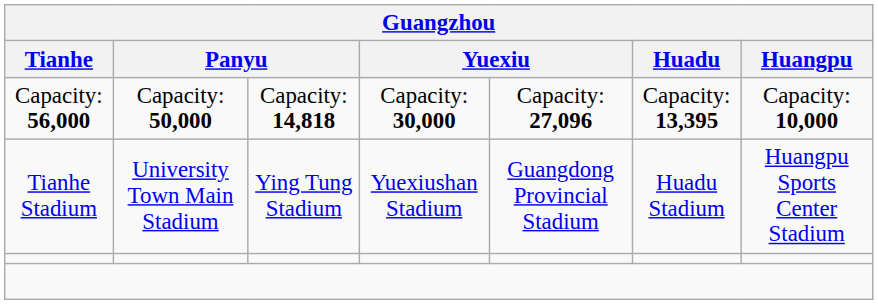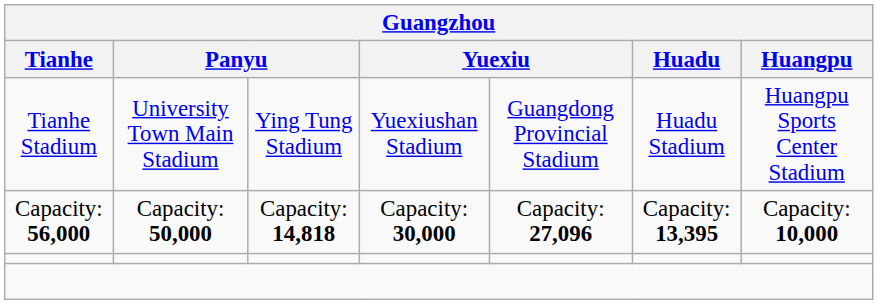 <table class="wikitable" style="text-align:center">
 <tr>
 <th colspan="7"><a href='#'>Guangzhou</a></th>
 </tr>
 <tr>
 <th><a href='#'>Tianhe</a></th>
 <th colspan="2"><a href='#'>Panyu</a></th>
 <th colspan="2"><a href='#'>Yuexiu</a></th>
 <th><a href='#'>Huadu</a></th>
 <th><a href='#'>Huangpu</a></th>
 </tr>
 <tr>
+<td><a href='#'>Tianhe Stadium</a></td>
+<td><a href='#'>University Town Main Stadium</a></td>
+<td><a href='#'>Ying Tung Stadium</a></td>
+<td><a href='#'>Yuexiushan Stadium</a></td>
+<td><a href='#'>Guangdong Provincial Stadium</a></td>
+<td><a href='#'>Huadu Stadium</a></td>
+<td><a href='#'>Huangpu Sports Center Stadium</a></td>
+</tr>
+<tr>
 <td>Capacity: <strong>56,000</strong></td>
 <td>Capacity: <strong>50,000</strong></td>
 <td>Capacity: <strong>14,818</strong></td>
 <td>Capacity: <strong>30,000</strong></td>
 <td>Capacity: <strong>27,096</strong></td>
 <td>Capacity: <strong>13,395</strong></td>
 <td>Capacity: <strong>10,000</strong></td>
-</tr>
-<tr>
-<td><a href='#'>Tianhe Stadium</a></td>
-<td><a href='#'>University Town Main Stadium</a></td>
-<td><a href='#'>Ying Tung Stadium</a></td>
-<td><a href='#'>Yuexiushan Stadium</a></td>
-<td><a href='#'>Guangdong Provincial Stadium</a></td>
-<td><a href='#'>Huadu Stadium</a></td>
-<td><a href='#'>Huangpu Sports Center Stadium</a></td>
 </tr>
 <tr>
 <td></td>
 <td></td>
 <td></td>
 <td></td>
 <td></td>
 <td></td>
 <td></td>
 </tr>
 <tr>
 <td colspan=7><br></td>
 </tr>
 </table>
